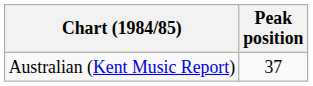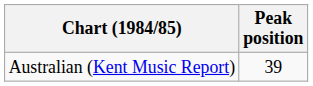 <table class="wikitable">
 <tr>
 <th>Chart (1984/85)</th>
 <th>Peak<br>position</th>
 </tr>
 <tr>
 <td>Australian (<a href='#'>Kent Music Report</a>)</td>
-<td align="center">37</td>
+<td align="center">39</td>
 </tr>
 </table>
